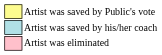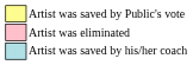 <table class="toccolours" style="font-size: 90%; white-space: nowrap;">
 <tr>
 <td style="background:#fdfc8f; border:1px solid black;">      </td>
 <td>Artist was saved by Public's vote</td>
 </tr>
 <tr>
+<td style="background:pink; border:1px solid black;">      </td>
+<td>Artist was eliminated</td>
+</tr>
+<tr>
 <td style="background:#b0e0e6; border:1px solid black;">      </td>
 <td>Artist was saved by his/her coach</td>
 </tr>
-<tr>
-<td style="background:pink; border:1px solid black;">      </td>
-<td>Artist was eliminated</td>
-</tr>
 </table>
